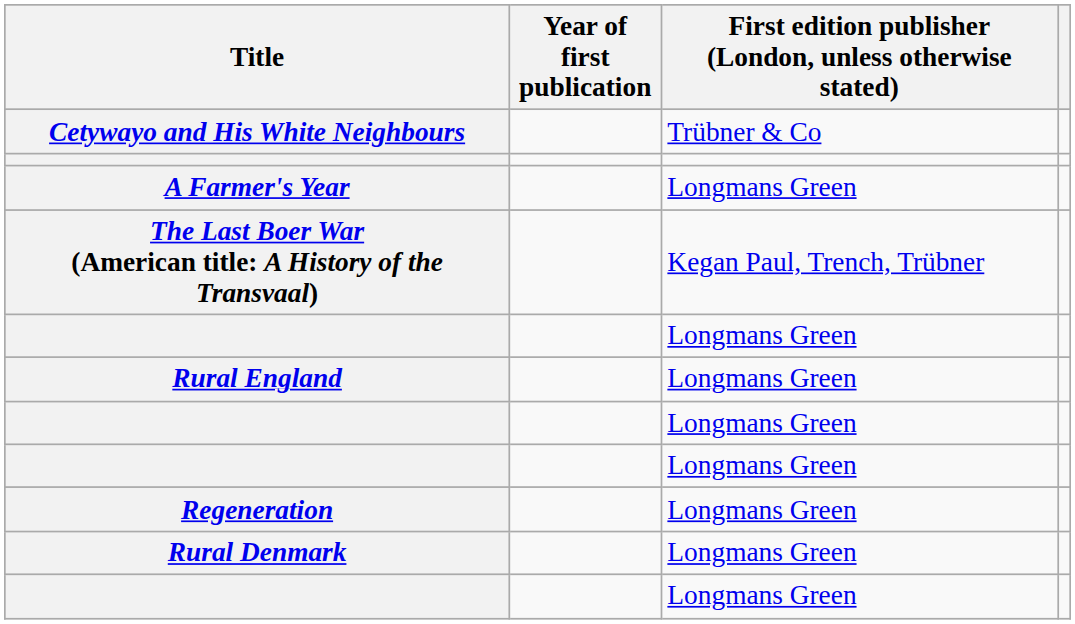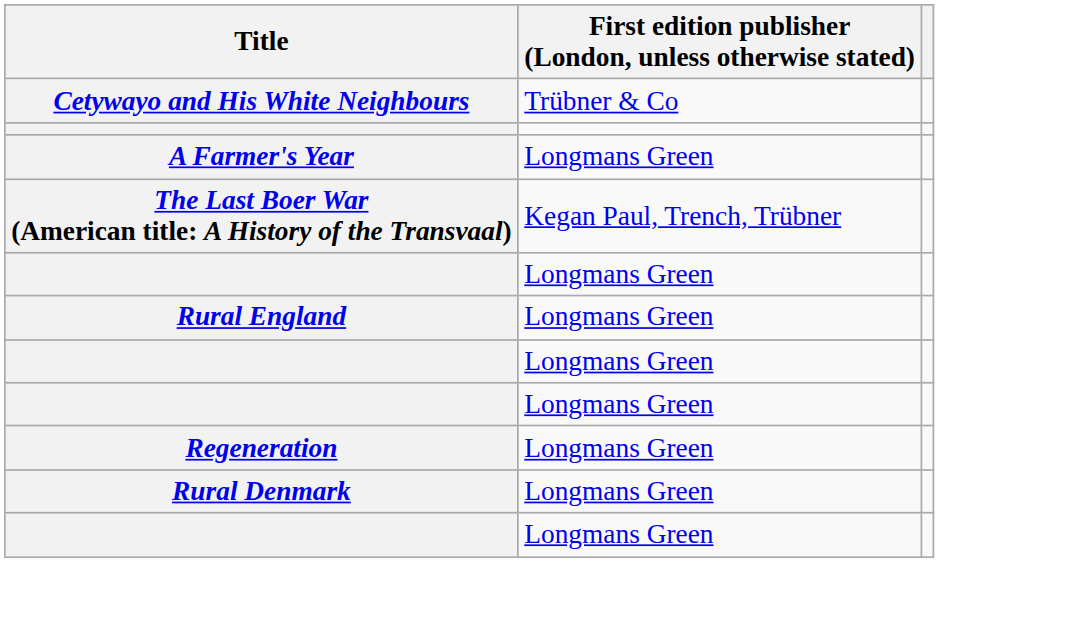 <table class="wikitable plainrowheaders sortable" style="margin-right: 0;">
 <tr>
 <th scope="col">Title</th>
-<th scope="col">Year of first<br>publication</th>
 <th scope="col">First edition publisher<br>(London, unless otherwise stated)</th>
 <th scope="col" class="unsortable"></th>
 </tr>
 <tr>
 <th scope="row"><em><a href='#'>Cetywayo and His White Neighbours</a></em></th>
-<td></td>
 <td><a href='#'>Trübner & Co</a></td>
 <td style="text-align: center;"></td>
 </tr>
 <tr>
 <th scope="row"></th>
 <td></td>
-<td></td>
 <td style="text-align: center;"></td>
 </tr>
 <tr>
 <th scope="row"><em><a href='#'>A Farmer's Year</a></em></th>
-<td></td>
 <td><a href='#'>Longmans Green</a></td>
 <td style="text-align: center;"></td>
 </tr>
 <tr>
 <th scope="row"><em><a href='#'>The Last Boer War</a></em><br>(American title: <em>A History of the Transvaal</em>)</th>
-<td></td>
 <td><a href='#'>Kegan Paul, Trench, Trübner</a></td>
 <td style="text-align: center;"></td>
 </tr>
 <tr>
 <th scope="row"></th>
-<td></td>
 <td><a href='#'>Longmans Green</a></td>
 <td style="text-align: center;"></td>
 </tr>
 <tr>
 <th scope="row"><em><a href='#'>Rural England</a></em></th>
-<td></td>
 <td><a href='#'>Longmans Green</a></td>
 <td style="text-align: center;"></td>
 </tr>
 <tr>
 <th scope="row"></th>
-<td></td>
 <td><a href='#'>Longmans Green</a></td>
 <td style="text-align: center;"></td>
 </tr>
 <tr>
 <th scope="row"></th>
-<td></td>
 <td><a href='#'>Longmans Green</a></td>
 <td style="text-align: center;"></td>
 </tr>
 <tr>
 <th scope="row"><em><a href='#'>Regeneration</a></em></th>
-<td></td>
 <td><a href='#'>Longmans Green</a></td>
 <td style="text-align: center;"></td>
 </tr>
 <tr>
 <th scope="row"><em><a href='#'>Rural Denmark</a></em></th>
-<td></td>
 <td><a href='#'>Longmans Green</a></td>
 <td style="text-align: center;"></td>
 </tr>
 <tr>
 <th scope="row"></th>
-<td></td>
 <td><a href='#'>Longmans Green</a></td>
 <td style="text-align: center;"></td>
 </tr>
 </table>
